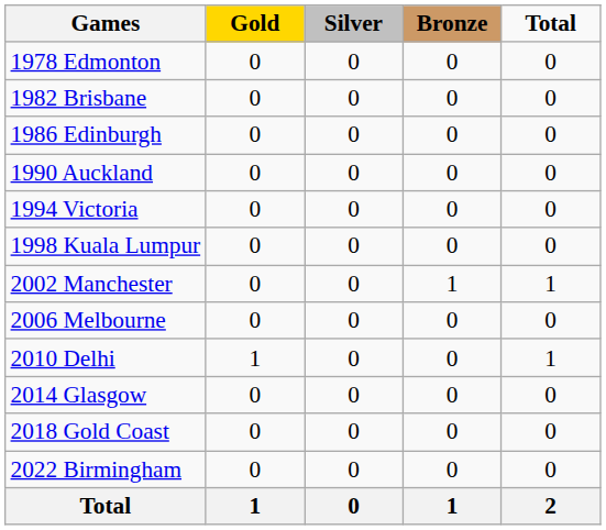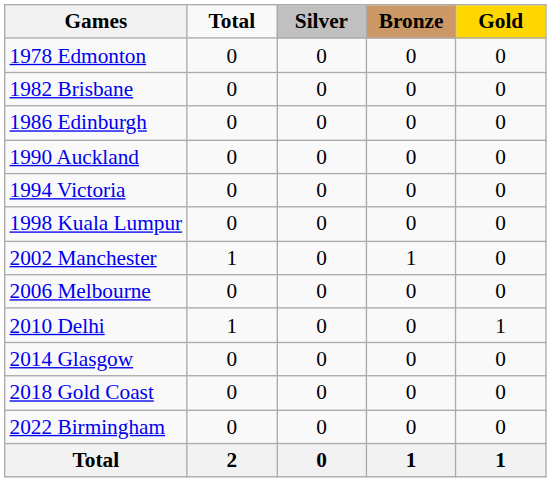 <table class="wikitable" style="text-align:center">
 <tr>
 <th>Games</th>
-<td width=60 bgcolor=gold><strong>Gold</strong></td>
+<td width=60><strong>Total</strong></td>
 <td width=60 bgcolor=silver><strong>Silver</strong></td>
 <td width=60 bgcolor=cc9966><strong>Bronze</strong></td>
-<td width=60><strong>Total</strong></td>
+<td width=60 bgcolor=gold><strong>Gold</strong></td>
 </tr>
 <tr>
 <td align=left><a href='#'>1978 Edmonton</a></td>
 <td>0</td>
 <td>0</td>
 <td>0</td>
 <td>0</td>
 </tr>
 <tr>
 <td align=left><a href='#'>1982 Brisbane</a></td>
 <td>0</td>
 <td>0</td>
 <td>0</td>
 <td>0</td>
 </tr>
 <tr>
 <td align=left><a href='#'>1986 Edinburgh</a></td>
 <td>0</td>
 <td>0</td>
 <td>0</td>
 <td>0</td>
 </tr>
 <tr>
 <td align=left><a href='#'>1990 Auckland</a></td>
 <td>0</td>
 <td>0</td>
 <td>0</td>
 <td>0</td>
 </tr>
 <tr>
 <td align=left><a href='#'>1994 Victoria</a></td>
 <td>0</td>
 <td>0</td>
 <td>0</td>
 <td>0</td>
 </tr>
 <tr>
 <td align=left><a href='#'>1998 Kuala Lumpur</a></td>
 <td>0</td>
 <td>0</td>
 <td>0</td>
 <td>0</td>
 </tr>
 <tr>
 <td align=left><a href='#'>2002 Manchester</a></td>
-<td>0</td>
+<td>1</td>
 <td>0</td>
 <td>1</td>
-<td>1</td>
+<td>0</td>
 </tr>
 <tr>
 <td align=left><a href='#'>2006 Melbourne</a></td>
 <td>0</td>
 <td>0</td>
 <td>0</td>
 <td>0</td>
 </tr>
 <tr>
 <td align=left><a href='#'>2010 Delhi</a></td>
 <td>1</td>
 <td>0</td>
 <td>0</td>
 <td>1</td>
 </tr>
 <tr>
 <td align=left><a href='#'>2014 Glasgow</a></td>
 <td>0</td>
 <td>0</td>
 <td>0</td>
 <td>0</td>
 </tr>
 <tr>
 <td align=left><a href='#'>2018 Gold Coast</a></td>
 <td>0</td>
 <td>0</td>
 <td>0</td>
 <td>0</td>
 </tr>
 <tr>
 <td align=left><a href='#'>2022 Birmingham</a></td>
 <td>0</td>
 <td>0</td>
 <td>0</td>
 <td>0</td>
 </tr>
 <tr>
 <th>Total</th>
-<th>1</th>
+<th>2</th>
 <th>0</th>
 <th>1</th>
-<th>2</th>
+<th>1</th>
 </tr>
 </table>
